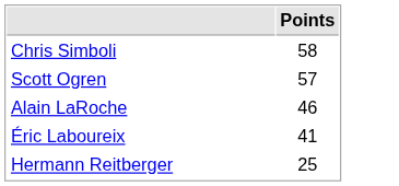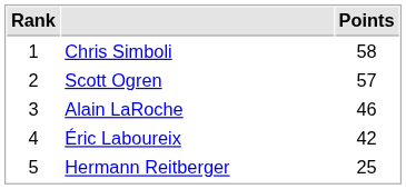 <table cellspacing="1" cellpadding="3" style="border:1px solid #AAAAAA;font-size:86%">
 <tr bgcolor="#E4E4E4">
+<th style="border-bottom:1px solid #AAAAAA" width=10>Rank</th>
 <th style="border-bottom:1px solid #AAAAAA" width=200></th>
 <th style="border-bottom:1px solid #AAAAAA" width=20>Points</th>
 </tr>
 <tr>
+<td align="center">1</td>
 <td> <a href='#'>Chris Simboli</a></td>
 <td align=center>58</td>
 </tr>
 <tr>
+<td align="center">2</td>
 <td> <a href='#'>Scott Ogren</a></td>
 <td align=center>57</td>
 </tr>
 <tr>
+<td align="center">3</td>
 <td> <a href='#'>Alain LaRoche</a></td>
 <td align=center>46</td>
 </tr>
 <tr>
+<td align="center">4</td>
 <td> <a href='#'>Éric Laboureix</a></td>
-<td align=center>41</td>
+<td align=center>42</td>
 </tr>
 <tr>
+<td align="center">5</td>
 <td> <a href='#'>Hermann Reitberger</a></td>
 <td align=center>25</td>
 </tr>
 </table>
